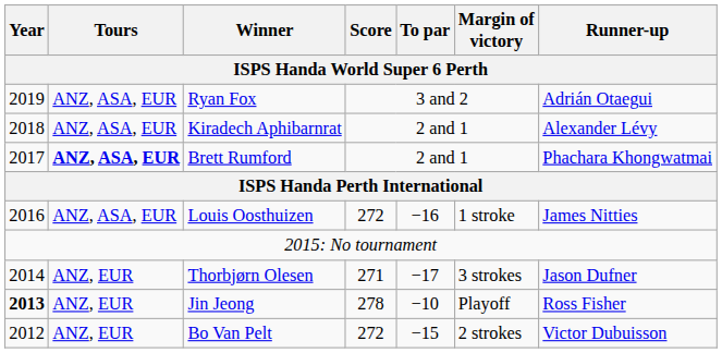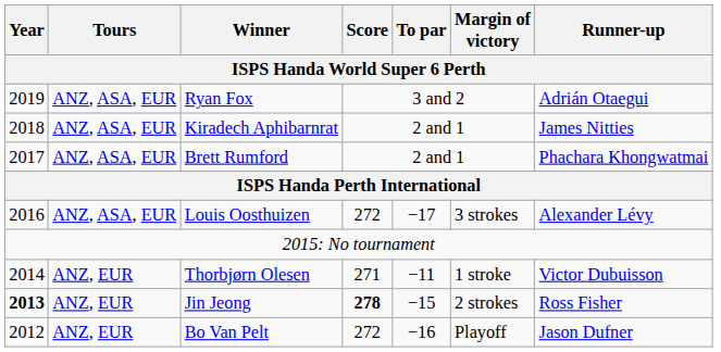 <table class="wikitable" style="font-size:95%;">
 <tr>
 <th>Year</th>
 <th>Tours</th>
 <th>Winner</th>
 <th>Score</th>
 <th>To par</th>
 <th>Margin of<br>victory</th>
 <th>Runner-up</th>
 </tr>
 <tr>
 <th colspan=7>ISPS Handa World Super 6 Perth</th>
 </tr>
 <tr>
 <td>2019</td>
 <td><a href='#'>ANZ</a>, <a href='#'>ASA</a>, <a href='#'>EUR</a></td>
 <td> <a href='#'>Ryan Fox</a></td>
 <td colspan=3 align=center>3 and 2</td>
 <td> <a href='#'>Adrián Otaegui</a></td>
 </tr>
 <tr>
 <td>2018</td>
 <td><a href='#'>ANZ</a>, <a href='#'>ASA</a>, <a href='#'>EUR</a></td>
 <td> <a href='#'>Kiradech Aphibarnrat</a></td>
 <td colspan=3 align=center>2 and 1</td>
-<td> <a href='#'>Alexander Lévy</a></td>
+<td> <a href='#'>James Nitties</a></td>
 </tr>
 <tr>
 <td>2017</td>
-<td><strong><a href='#'>ANZ</a>, <a href='#'>ASA</a>, <a href='#'>EUR</a></strong></td>
+<td><a href='#'>ANZ</a>, <a href='#'>ASA</a>, <a href='#'>EUR</a></td>
 <td> <a href='#'>Brett Rumford</a></td>
 <td colspan=3 align=center>2 and 1</td>
 <td> <a href='#'>Phachara Khongwatmai</a></td>
 </tr>
 <tr>
 <th colspan=7>ISPS Handa Perth International</th>
 </tr>
 <tr>
 <td>2016</td>
 <td><a href='#'>ANZ</a>, <a href='#'>ASA</a>, <a href='#'>EUR</a></td>
 <td> <a href='#'>Louis Oosthuizen</a></td>
 <td align=center>272</td>
-<td align=center>−16</td>
-<td>1 stroke</td>
-<td> <a href='#'>James Nitties</a></td>
+<td align=center>−17</td>
+<td>3 strokes</td>
+<td> <a href='#'>Alexander Lévy</a></td>
 </tr>
 <tr>
 <td colspan=7 align=center><em>2015: No tournament</em></td>
 </tr>
 <tr>
 <td>2014</td>
 <td><a href='#'>ANZ</a>, <a href='#'>EUR</a></td>
 <td> <a href='#'>Thorbjørn Olesen</a></td>
 <td align=center>271</td>
-<td align=center>−17</td>
-<td>3 strokes</td>
-<td> <a href='#'>Jason Dufner</a></td>
+<td align=center>−11</td>
+<td>1 stroke</td>
+<td> <a href='#'>Victor Dubuisson</a></td>
 </tr>
 <tr>
 <td><strong>2013</strong></td>
 <td><a href='#'>ANZ</a>, <a href='#'>EUR</a></td>
 <td> <a href='#'>Jin Jeong</a></td>
-<td align=center>278</td>
-<td align=center>−10</td>
-<td>Playoff</td>
+<td align=center><strong>278</strong></td>
+<td align=center>−15</td>
+<td>2 strokes</td>
 <td> <a href='#'>Ross Fisher</a></td>
 </tr>
 <tr>
 <td>2012</td>
 <td><a href='#'>ANZ</a>, <a href='#'>EUR</a></td>
 <td> <a href='#'>Bo Van Pelt</a></td>
 <td align=center>272</td>
-<td align=center>−15</td>
-<td>2 strokes</td>
-<td> <a href='#'>Victor Dubuisson</a></td>
+<td align=center>−16</td>
+<td>Playoff</td>
+<td> <a href='#'>Jason Dufner</a></td>
 </tr>
 </table>
